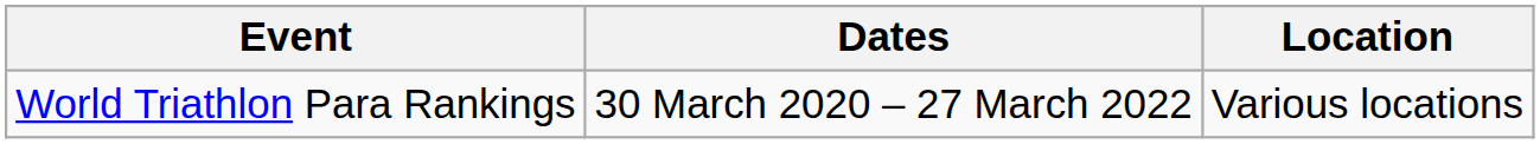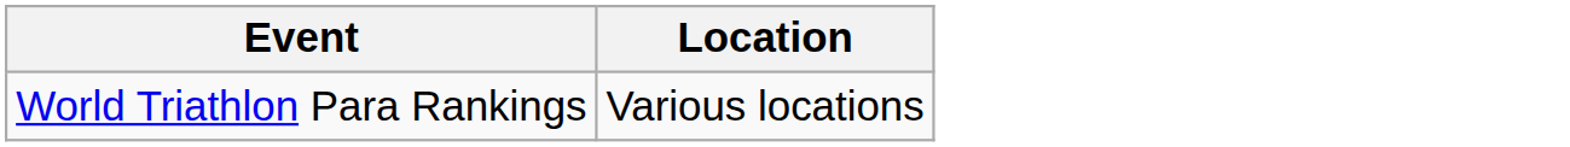 <table class="wikitable">
 <tr>
 <th>Event</th>
-<th>Dates</th>
 <th>Location</th>
 </tr>
 <tr>
 <td><a href='#'>World Triathlon</a> Para Rankings</td>
-<td>30 March 2020 – 27 March 2022</td>
 <td>Various locations</td>
 </tr>
 </table>
